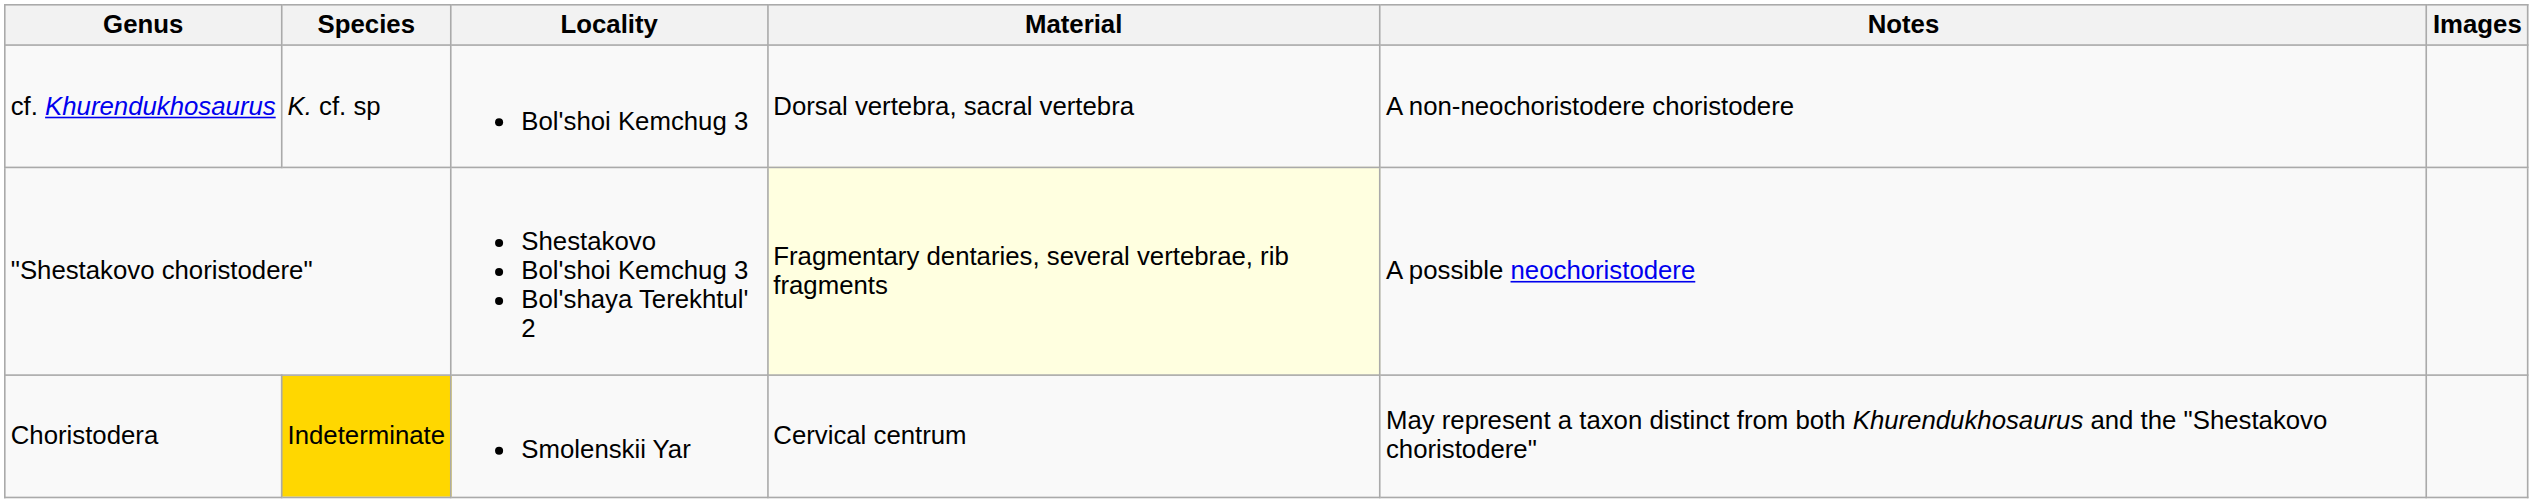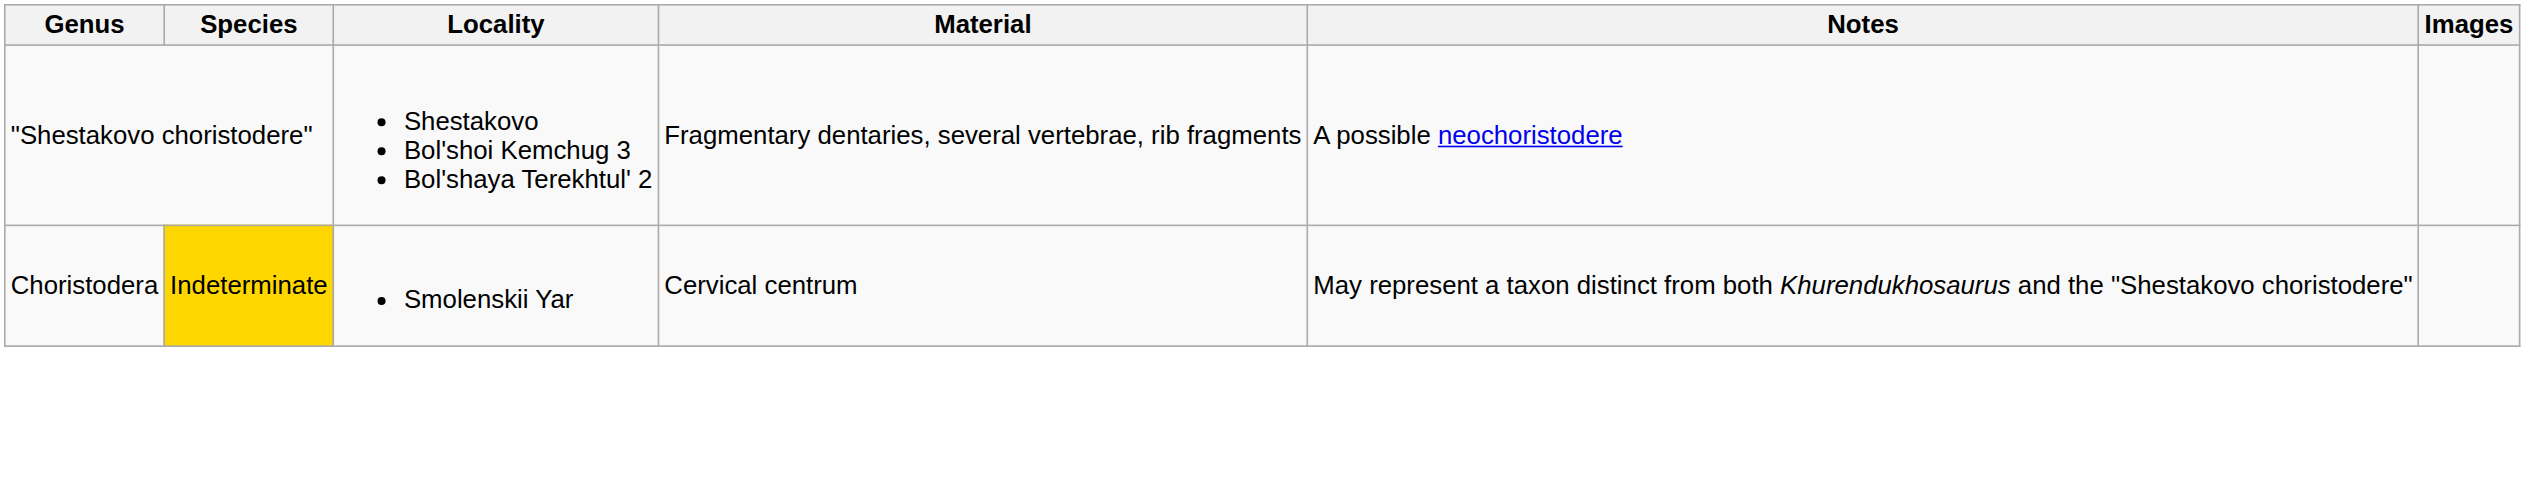 <table class="wikitable" align="center">
 <tr>
 <th>Genus</th>
 <th>Species</th>
 <th>Locality</th>
 <th>Material</th>
 <th>Notes</th>
 <th>Images</th>
 </tr>
 <tr>
-<td style="white-space: nowrap;">cf. <em><a href='#'>Khurendukhosaurus</a></em></td>
-<td><em>K.</em> cf. sp</td>
-<td><br><ul><li>Bol'shoi Kemchug 3</li></ul></td>
-<td>Dorsal vertebra, sacral vertebra</td>
-<td>A non-neochoristodere choristodere</td>
-<td></td>
-</tr>
-<tr>
 <td colspan="2" style="white-space: nowrap;">"Shestakovo choristodere"</td>
 <td><br><ul><li>Shestakovo</li><li>Bol'shoi Kemchug 3</li><li>Bol'shaya Terekhtul' 2</li></ul></td>
-<td style="background: lightyellow;">Fragmentary dentaries, several vertebrae, rib fragments</td>
+<td>Fragmentary dentaries, several vertebrae, rib fragments</td>
 <td>A possible <a href='#'>neochoristodere</a></td>
 <td></td>
 </tr>
 <tr>
 <td>Choristodera</td>
 <td style="background: gold;">Indeterminate</td>
 <td><br><ul><li>Smolenskii Yar</li></ul></td>
 <td>Cervical centrum</td>
 <td>May represent a taxon distinct from both <em>Khurendukhosaurus</em> and the "Shestakovo choristodere"</td>
 </tr>
 </table>
